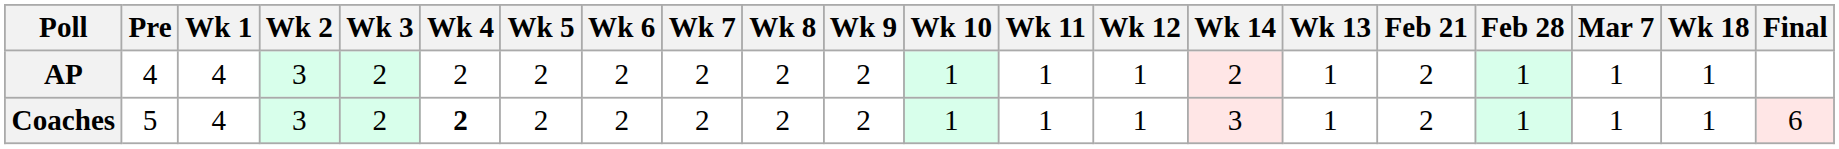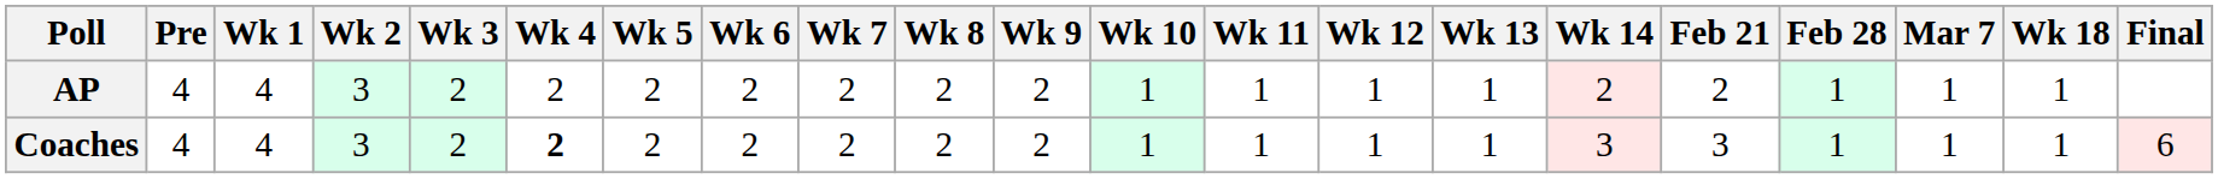 <table class="wikitable" style="white-space:nowrap;">
 <tr>
 <th>Poll</th>
 <th>Pre</th>
 <th>Wk 1</th>
 <th>Wk 2</th>
 <th>Wk 3</th>
 <th>Wk 4</th>
 <th>Wk 5</th>
 <th>Wk 6</th>
 <th>Wk 7</th>
 <th>Wk 8</th>
 <th>Wk 9</th>
 <th>Wk 10</th>
 <th>Wk 11</th>
 <th>Wk 12</th>
+<th>Wk 13</th>
 <th>Wk 14</th>
-<th>Wk 13</th>
 <th>Feb 21</th>
 <th>Feb 28</th>
 <th>Mar 7</th>
 <th>Wk 18</th>
 <th>Final</th>
 </tr>
 <tr style="text-align:center;">
 <th>AP</th>
 <td style="background:#FFF;">4</td>
 <td style="background:#FFF;">4</td>
 <td style="background:#D8FFEB;">3</td>
 <td style="background:#D8FFEB;">2</td>
 <td style="background:#FFF;">2</td>
 <td style="background:#FFF;">2</td>
 <td style="background:#FFF;">2</td>
 <td style="background:#FFF;">2</td>
 <td style="background:#FFF;">2</td>
 <td style="background:#FFF;">2</td>
 <td style="background:#D8FFEB;">1</td>
 <td style="background:#FFF;">1</td>
 <td style="background:#FFF;">1</td>
+<td style="background:#FFF;">1</td>
 <td style="background:#FFE6E6;">2</td>
-<td style="background:#FFF;">1</td>
 <td style="background:#FFF;">2</td>
 <td style="background:#D8FFEB;">1</td>
 <td style="background:#FFF;">1</td>
 <td style="background:#FFF;">1</td>
 <td style="background:#FFF;"></td>
 </tr>
 <tr style="text-align:center;">
 <th>Coaches</th>
-<td style="background:#FFF;">5</td>
+<td style="background:#FFF;">4</td>
 <td style="background:#FFF;">4</td>
 <td style="background:#D8FFEB;">3</td>
 <td style="background:#D8FFEB;">2</td>
 <td style="background:#FFF;"><strong>2</strong></td>
 <td style="background:#FFF;">2</td>
 <td style="background:#FFF;">2</td>
 <td style="background:#FFF;">2</td>
 <td style="background:#FFF;">2</td>
 <td style="background:#FFF;">2</td>
 <td style="background:#D8FFEB;">1</td>
 <td style="background:#FFF;">1</td>
 <td style="background:#FFF;">1</td>
+<td style="background:#FFF;">1</td>
 <td style="background:#FFE6E6;">3</td>
-<td style="background:#FFF;">1</td>
-<td style="background:#FFF;">2</td>
+<td style="background:#FFF;">3</td>
 <td style="background:#D8FFEB;">1</td>
 <td style="background:#FFF;">1</td>
 <td style="background:#FFF;">1</td>
 <td style="background:#FFE6E6;">6</td>
 </tr>
 </table>
